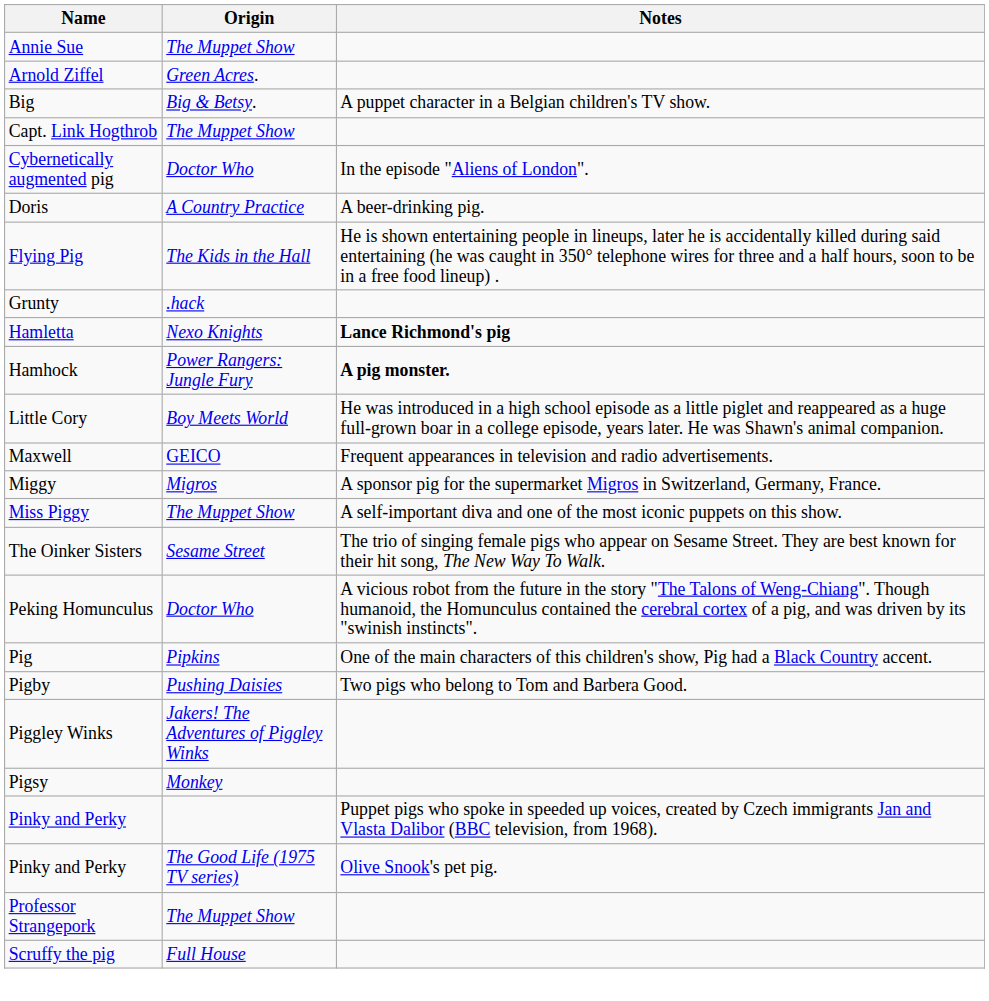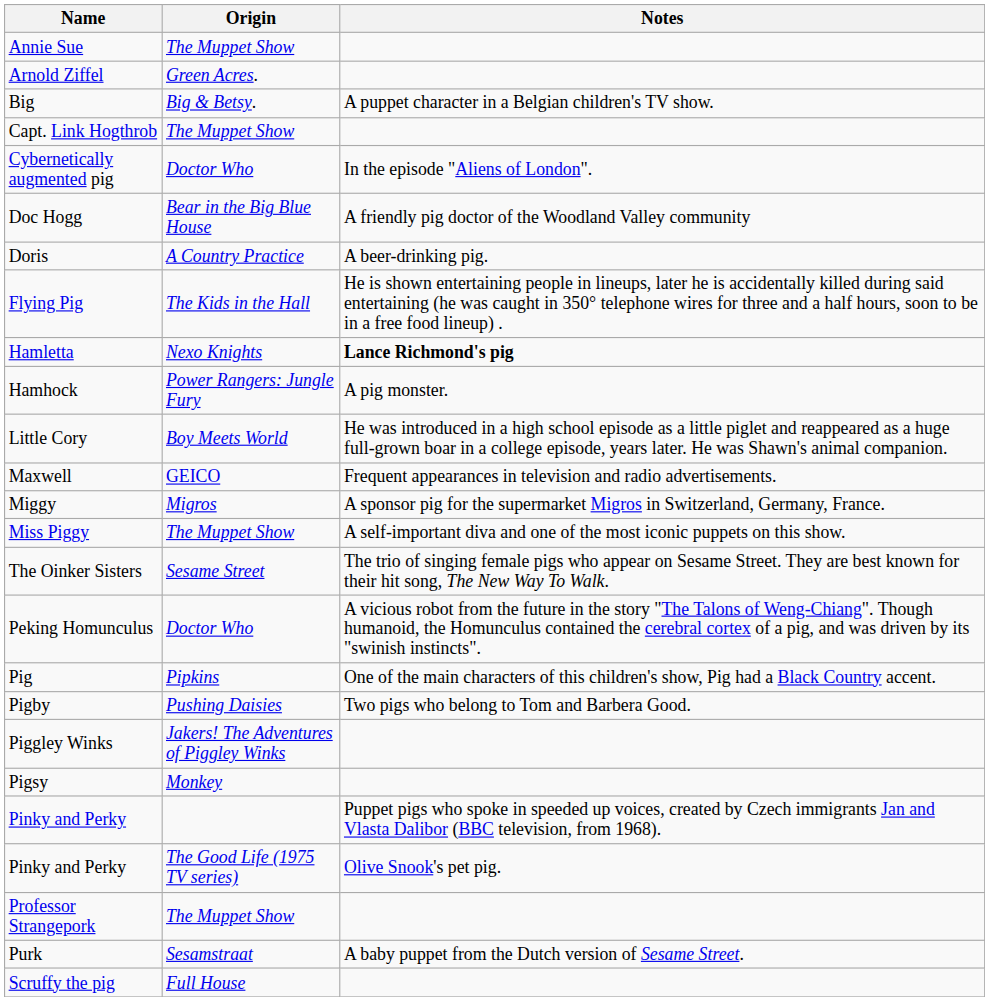 <table class="wikitable sortable" style="margin-right: 0;">
 <tr>
 <th>Name</th>
 <th>Origin</th>
 <th>Notes</th>
 </tr>
 <tr>
 <td><a href='#'>Annie Sue</a></td>
 <td><em><a href='#'>The Muppet Show</a></em></td>
 <td></td>
 </tr>
 <tr>
 <td><a href='#'>Arnold Ziffel</a></td>
 <td><em><a href='#'>Green Acres</a></em>.</td>
 <td></td>
 </tr>
 <tr>
 <td>Big</td>
 <td><em><a href='#'>Big & Betsy</a></em>.</td>
 <td>A puppet character in a Belgian children's TV show.</td>
 </tr>
 <tr>
 <td>Capt. <a href='#'>Link Hogthrob</a></td>
 <td><em><a href='#'>The Muppet Show</a></em></td>
 <td></td>
 </tr>
 <tr>
 <td><a href='#'>Cybernetically augmented</a> pig</td>
 <td><em><a href='#'>Doctor Who</a></em></td>
 <td>In the episode "<a href='#'>Aliens of London</a>".</td>
 </tr>
 <tr>
+<td>Doc Hogg</td>
+<td><em><a href='#'>Bear in the Big Blue House</a></em></td>
+<td>A friendly pig doctor of the Woodland Valley community</td>
+</tr>
+<tr>
 <td>Doris</td>
 <td><em><a href='#'>A Country Practice</a></em></td>
 <td>A beer-drinking pig.</td>
 </tr>
 <tr>
 <td><a href='#'>Flying Pig</a></td>
 <td><em><a href='#'>The Kids in the Hall</a></em></td>
 <td>He is shown entertaining people in lineups, later he is accidentally killed during said entertaining (he was caught in 350° telephone wires for three and a half hours, soon to be in a free food lineup) .</td>
 </tr>
 <tr>
-<td>Grunty</td>
-<td><em><a href='#'>.hack</a></em></td>
-<td></td>
-</tr>
-<tr>
 <td><a href='#'>Hamletta</a></td>
 <td><em><a href='#'>Nexo Knights</a></em></td>
 <td><strong>Lance Richmond's pig</strong></td>
 </tr>
 <tr>
 <td>Hamhock</td>
 <td><em><a href='#'>Power Rangers: Jungle Fury</a></em></td>
-<td><strong>A pig monster.</strong></td>
+<td>A pig monster.</td>
 </tr>
 <tr>
 <td>Little Cory</td>
 <td><em><a href='#'>Boy Meets World</a></em></td>
 <td>He was introduced in a high school episode as a little piglet and reappeared as a huge full-grown boar in a college episode, years later. He was Shawn's animal companion.</td>
 </tr>
 <tr>
 <td>Maxwell</td>
 <td><a href='#'>GEICO</a></td>
 <td>Frequent appearances in television and radio advertisements.</td>
 </tr>
 <tr>
 <td>Miggy</td>
 <td><em><a href='#'>Migros</a></em></td>
 <td>A sponsor pig for the supermarket <a href='#'>Migros</a> in Switzerland, Germany, France.</td>
 </tr>
 <tr>
 <td><a href='#'>Miss Piggy</a></td>
 <td><em><a href='#'>The Muppet Show</a></em></td>
 <td>A self-important diva and one of the most iconic puppets on this show.</td>
 </tr>
 <tr>
 <td>The Oinker Sisters</td>
 <td><em><a href='#'>Sesame Street</a></em></td>
 <td>The trio of singing female pigs who appear on Sesame Street. They are best known for their hit song, <em>The New Way To Walk</em>.</td>
 </tr>
 <tr>
 <td>Peking Homunculus</td>
 <td><em><a href='#'>Doctor Who</a></em></td>
 <td>A vicious robot from the future in the story "<a href='#'>The Talons of Weng-Chiang</a>". Though humanoid, the Homunculus contained the <a href='#'>cerebral cortex</a> of a pig, and was driven by its "swinish instincts".</td>
 </tr>
 <tr>
 <td>Pig</td>
 <td><em><a href='#'>Pipkins</a></em></td>
 <td>One of the main characters of this children's show, Pig had a <a href='#'>Black Country</a> accent.</td>
 </tr>
 <tr>
 <td>Pigby</td>
 <td><em><a href='#'>Pushing Daisies</a></em></td>
 <td>Two pigs who belong to Tom and Barbera Good.</td>
 </tr>
 <tr>
 <td>Piggley Winks</td>
 <td><em><a href='#'>Jakers! The Adventures of Piggley Winks</a></em></td>
 <td></td>
 </tr>
 <tr>
 <td>Pigsy</td>
 <td><em><a href='#'>Monkey</a></em></td>
 <td></td>
 </tr>
 <tr>
 <td><a href='#'>Pinky and Perky</a></td>
 <td></td>
 <td>Puppet pigs who spoke in speeded up voices, created by Czech immigrants <a href='#'>Jan and Vlasta Dalibor</a> (<a href='#'>BBC</a> television, from 1968).</td>
 </tr>
 <tr>
 <td>Pinky and Perky</td>
 <td><em><a href='#'>The Good Life (1975 TV series)</a></em></td>
 <td><a href='#'>Olive Snook</a>'s pet pig.</td>
 </tr>
 <tr>
 <td><a href='#'>Professor Strangepork</a></td>
 <td><em><a href='#'>The Muppet Show</a></em></td>
 <td></td>
 </tr>
 <tr>
+<td>Purk</td>
+<td><em><a href='#'>Sesamstraat</a></em></td>
+<td>A baby puppet from the Dutch version of <em><a href='#'>Sesame Street</a></em>.</td>
+</tr>
+<tr>
 <td><a href='#'>Scruffy the pig</a></td>
 <td><em><a href='#'>Full House</a></em></td>
 <td></td>
 </tr>
 </table>
